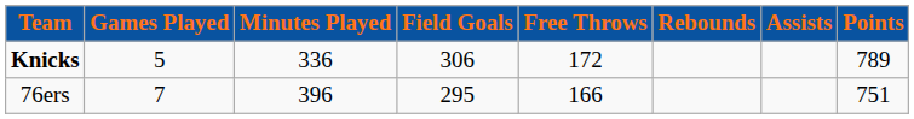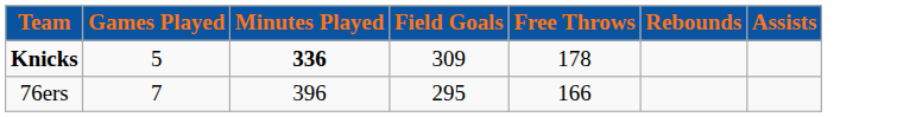 <table class="wikitable">
 <tr>
 <th style="color:#FF7518; background:#0953a0;">Team</th>
 <th style="color:#FF7518; background:#0953a0;">Games Played</th>
 <th style="color:#FF7518; background:#0953a0;">Minutes Played</th>
 <th style="color:#FF7518; background:#0953a0;">Field Goals</th>
 <th style="color:#FF7518; background:#0953a0;">Free Throws</th>
 <th style="color:#FF7518; background:#0953a0;">Rebounds</th>
 <th style="color:#FF7518; background:#0953a0;">Assists</th>
-<th style="color:#FF7518; background:#0953a0;">Points</th>
 </tr>
 <tr align="center">
 <td><strong>Knicks</strong></td>
 <td>5</td>
-<td>336</td>
-<td>306</td>
-<td>172</td>
+<td><strong>336</strong></td>
+<td>309</td>
+<td>178</td>
 <td></td>
 <td></td>
-<td>789</td>
 </tr>
 <tr align="center">
 <td>76ers</td>
 <td>7</td>
 <td>396</td>
 <td>295</td>
 <td>166</td>
 <td></td>
 <td></td>
-<td>751</td>
 </tr>
 </table>
